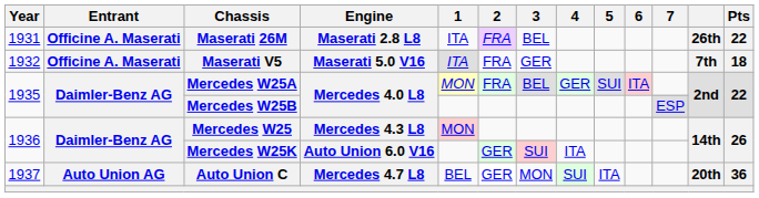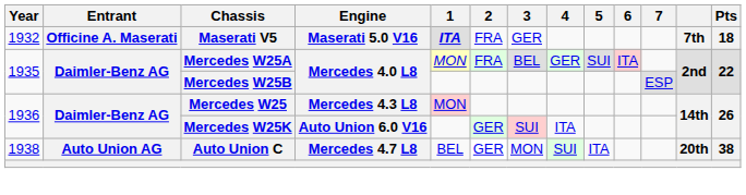 <table class="wikitable" style="text-align:center; font-size:85%">
 <tr>
 <th>Year</th>
 <th>Entrant</th>
 <th>Chassis</th>
 <th>Engine</th>
 <th>1</th>
 <th>2</th>
 <th>3</th>
 <th>4</th>
 <th>5</th>
 <th>6</th>
 <th>7</th>
 <th></th>
 <th>Pts</th>
 </tr>
 <tr>
-<td><a href='#'>1931</a></td>
-<th nowrap><a href='#'>Officine A. Maserati</a></th>
-<th nowrap><a href='#'>Maserati</a> <a href='#'>26M</a></th>
-<th nowrap><a href='#'>Maserati</a> 2.8 <a href='#'>L8</a></th>
-<td><a href='#'>ITA</a></td>
-<td style="background:#efcfff;"><em><a href='#'>FRA</a></em><br></td>
-<td><a href='#'>BEL</a></td>
-<td></td>
-<td></td>
-<td></td>
-<td></td>
-<th>26th</th>
-<th>22</th>
-</tr>
-<tr>
 <td><a href='#'>1932</a></td>
 <th nowrap><a href='#'>Officine A. Maserati</a></th>
 <th nowrap><a href='#'>Maserati</a> V5</th>
 <th nowrap><a href='#'>Maserati</a> 5.0 <a href='#'>V16</a></th>
-<td style="background:#dfdfdf;"><em><a href='#'>ITA</a></em><br></td>
+<td style="background:#dfdfdf;"><strong><em><a href='#'>ITA</a></em><br></strong></td>
 <td><a href='#'>FRA</a></td>
 <td><a href='#'>GER</a></td>
 <td></td>
 <td></td>
 <td></td>
 <td></td>
 <th>7th</th>
 <th>18</th>
 </tr>
 <tr>
 <td rowspan=2><a href='#'>1935</a></td>
 <th rowspan=2 nowrap><a href='#'>Daimler-Benz AG</a></th>
 <th nowrap><a href='#'>Mercedes</a> <a href='#'>W25A</a></th>
 <th rowspan=2 nowrap><a href='#'>Mercedes</a> 4.0 <a href='#'>L8</a></th>
 <td style="background:#ffffbf;"><em><a href='#'>MON</a></em><br></td>
 <td style="background:#dfffdf;"><a href='#'>FRA</a><br></td>
 <td style="background:#dfdfdf;"><a href='#'>BEL</a><br></td>
 <td style="background:#dfffdf;"><a href='#'>GER</a><br></td>
 <td style="background:#dfdfdf;"><a href='#'>SUI</a><br></td>
 <td style="background:#ffcfcf;"><a href='#'>ITA</a><br></td>
 <td></td>
 <th rowspan=2 style="background:#dfdfdf;">2nd</th>
 <th rowspan=2 style="background:#dfdfdf;">22</th>
 </tr>
 <tr>
 <th nowrap><a href='#'>Mercedes</a> <a href='#'>W25B</a></th>
 <td></td>
 <td></td>
 <td></td>
 <td></td>
 <td></td>
 <td></td>
 <td style="background:#dfdfdf;"><a href='#'>ESP</a><br></td>
 </tr>
 <tr>
 <td rowspan=2><a href='#'>1936</a></td>
 <th rowspan=2><a href='#'>Daimler-Benz AG</a></th>
 <th><a href='#'>Mercedes</a> <a href='#'>W25</a></th>
 <th><a href='#'>Mercedes</a> 4.3 <a href='#'>L8</a></th>
 <td style="background:#ffcfcf;"><a href='#'>MON</a><br></td>
 <td></td>
 <td></td>
 <td></td>
 <td></td>
 <td></td>
 <td></td>
 <th rowspan=2>14th</th>
 <th rowspan=2>26</th>
 </tr>
 <tr>
 <th><a href='#'>Mercedes</a> <a href='#'>W25K</a></th>
 <th nowrap><a href='#'>Auto Union</a> 6.0 <a href='#'>V16</a></th>
 <td></td>
 <td style="background:#dfffdf;"><a href='#'>GER</a><br></td>
 <td style="background:#ffcfcf;"><a href='#'>SUI</a><br></td>
 <td><a href='#'>ITA</a></td>
 <td></td>
 <td></td>
 <td></td>
 </tr>
 <tr>
-<td><a href='#'>1937</a></td>
+<td><a href='#'>1938</a></td>
 <th nowrap><a href='#'>Auto Union AG</a></th>
 <th nowrap><a href='#'>Auto Union</a> C</th>
 <th><a href='#'>Mercedes</a> 4.7 <a href='#'>L8</a></th>
 <td><a href='#'>BEL</a></td>
 <td style="background:#ffffff;"><a href='#'>GER</a><br></td>
 <td><a href='#'>MON</a></td>
 <td style="background:#dfffdf;"><a href='#'>SUI</a><br></td>
 <td><a href='#'>ITA</a></td>
 <td></td>
 <td></td>
 <th>20th</th>
-<th>36</th>
+<th>38</th>
 </tr>
 <tr>
 <th colspan=13></th>
 </tr>
 </table>
